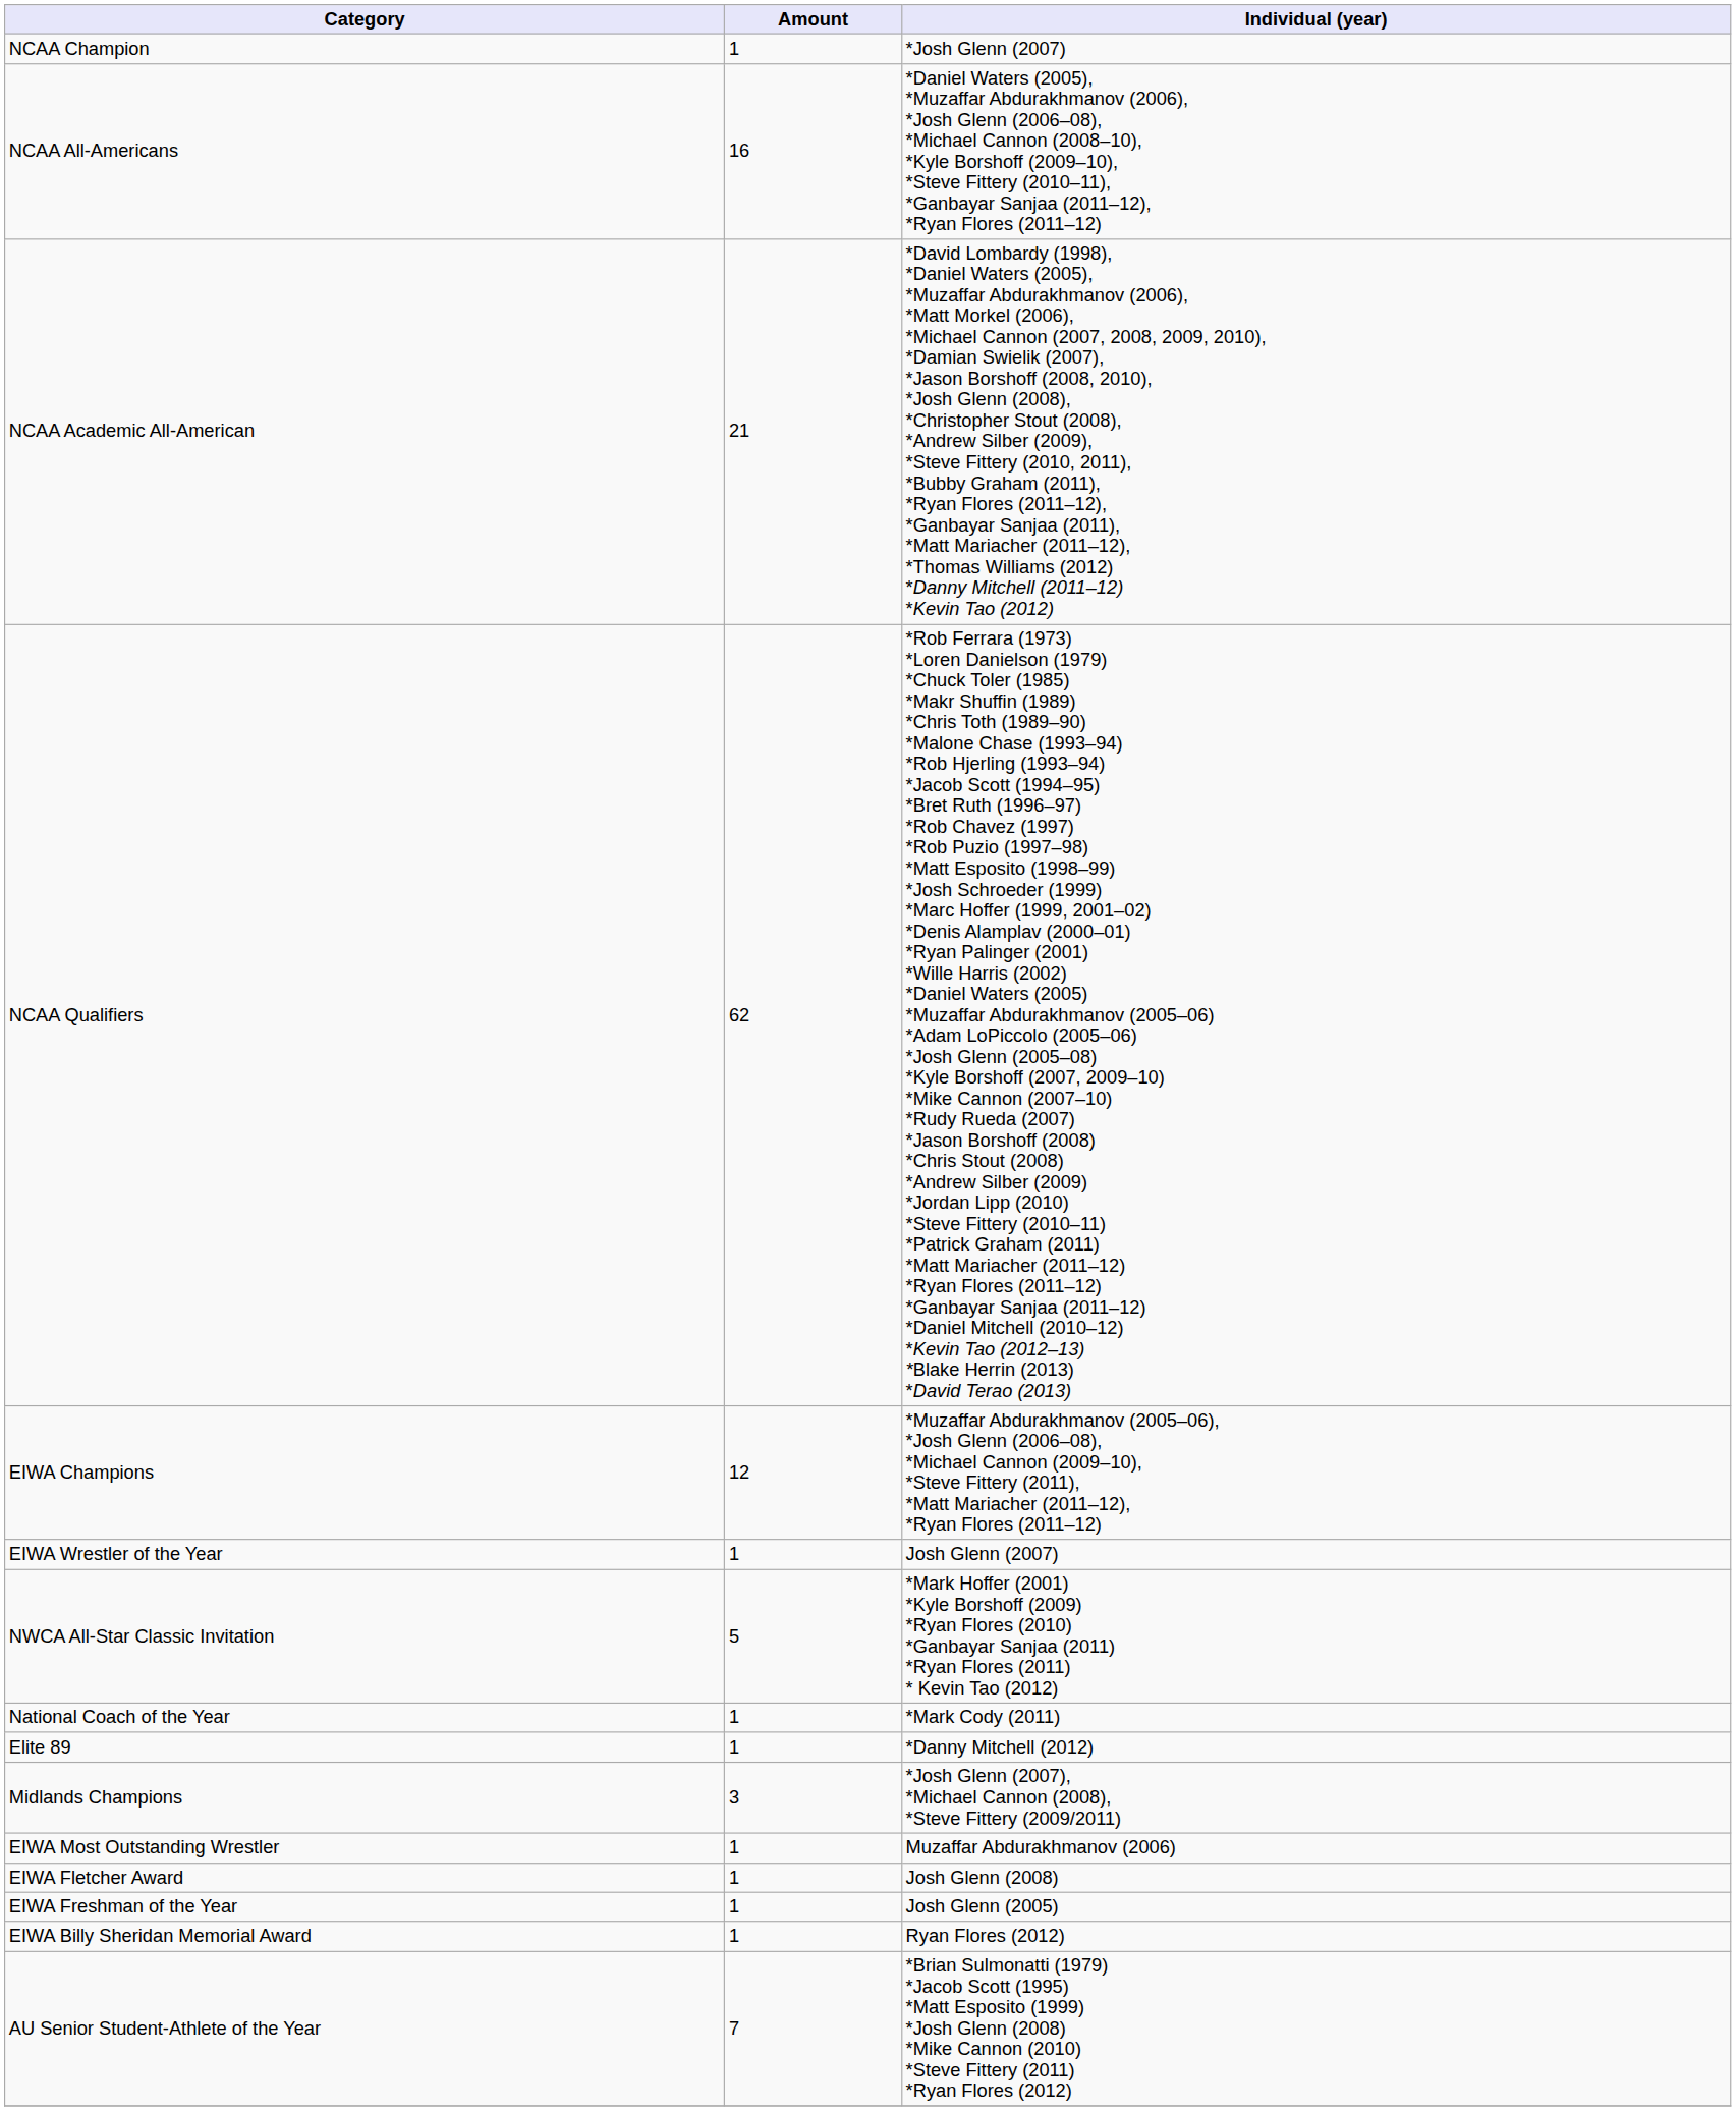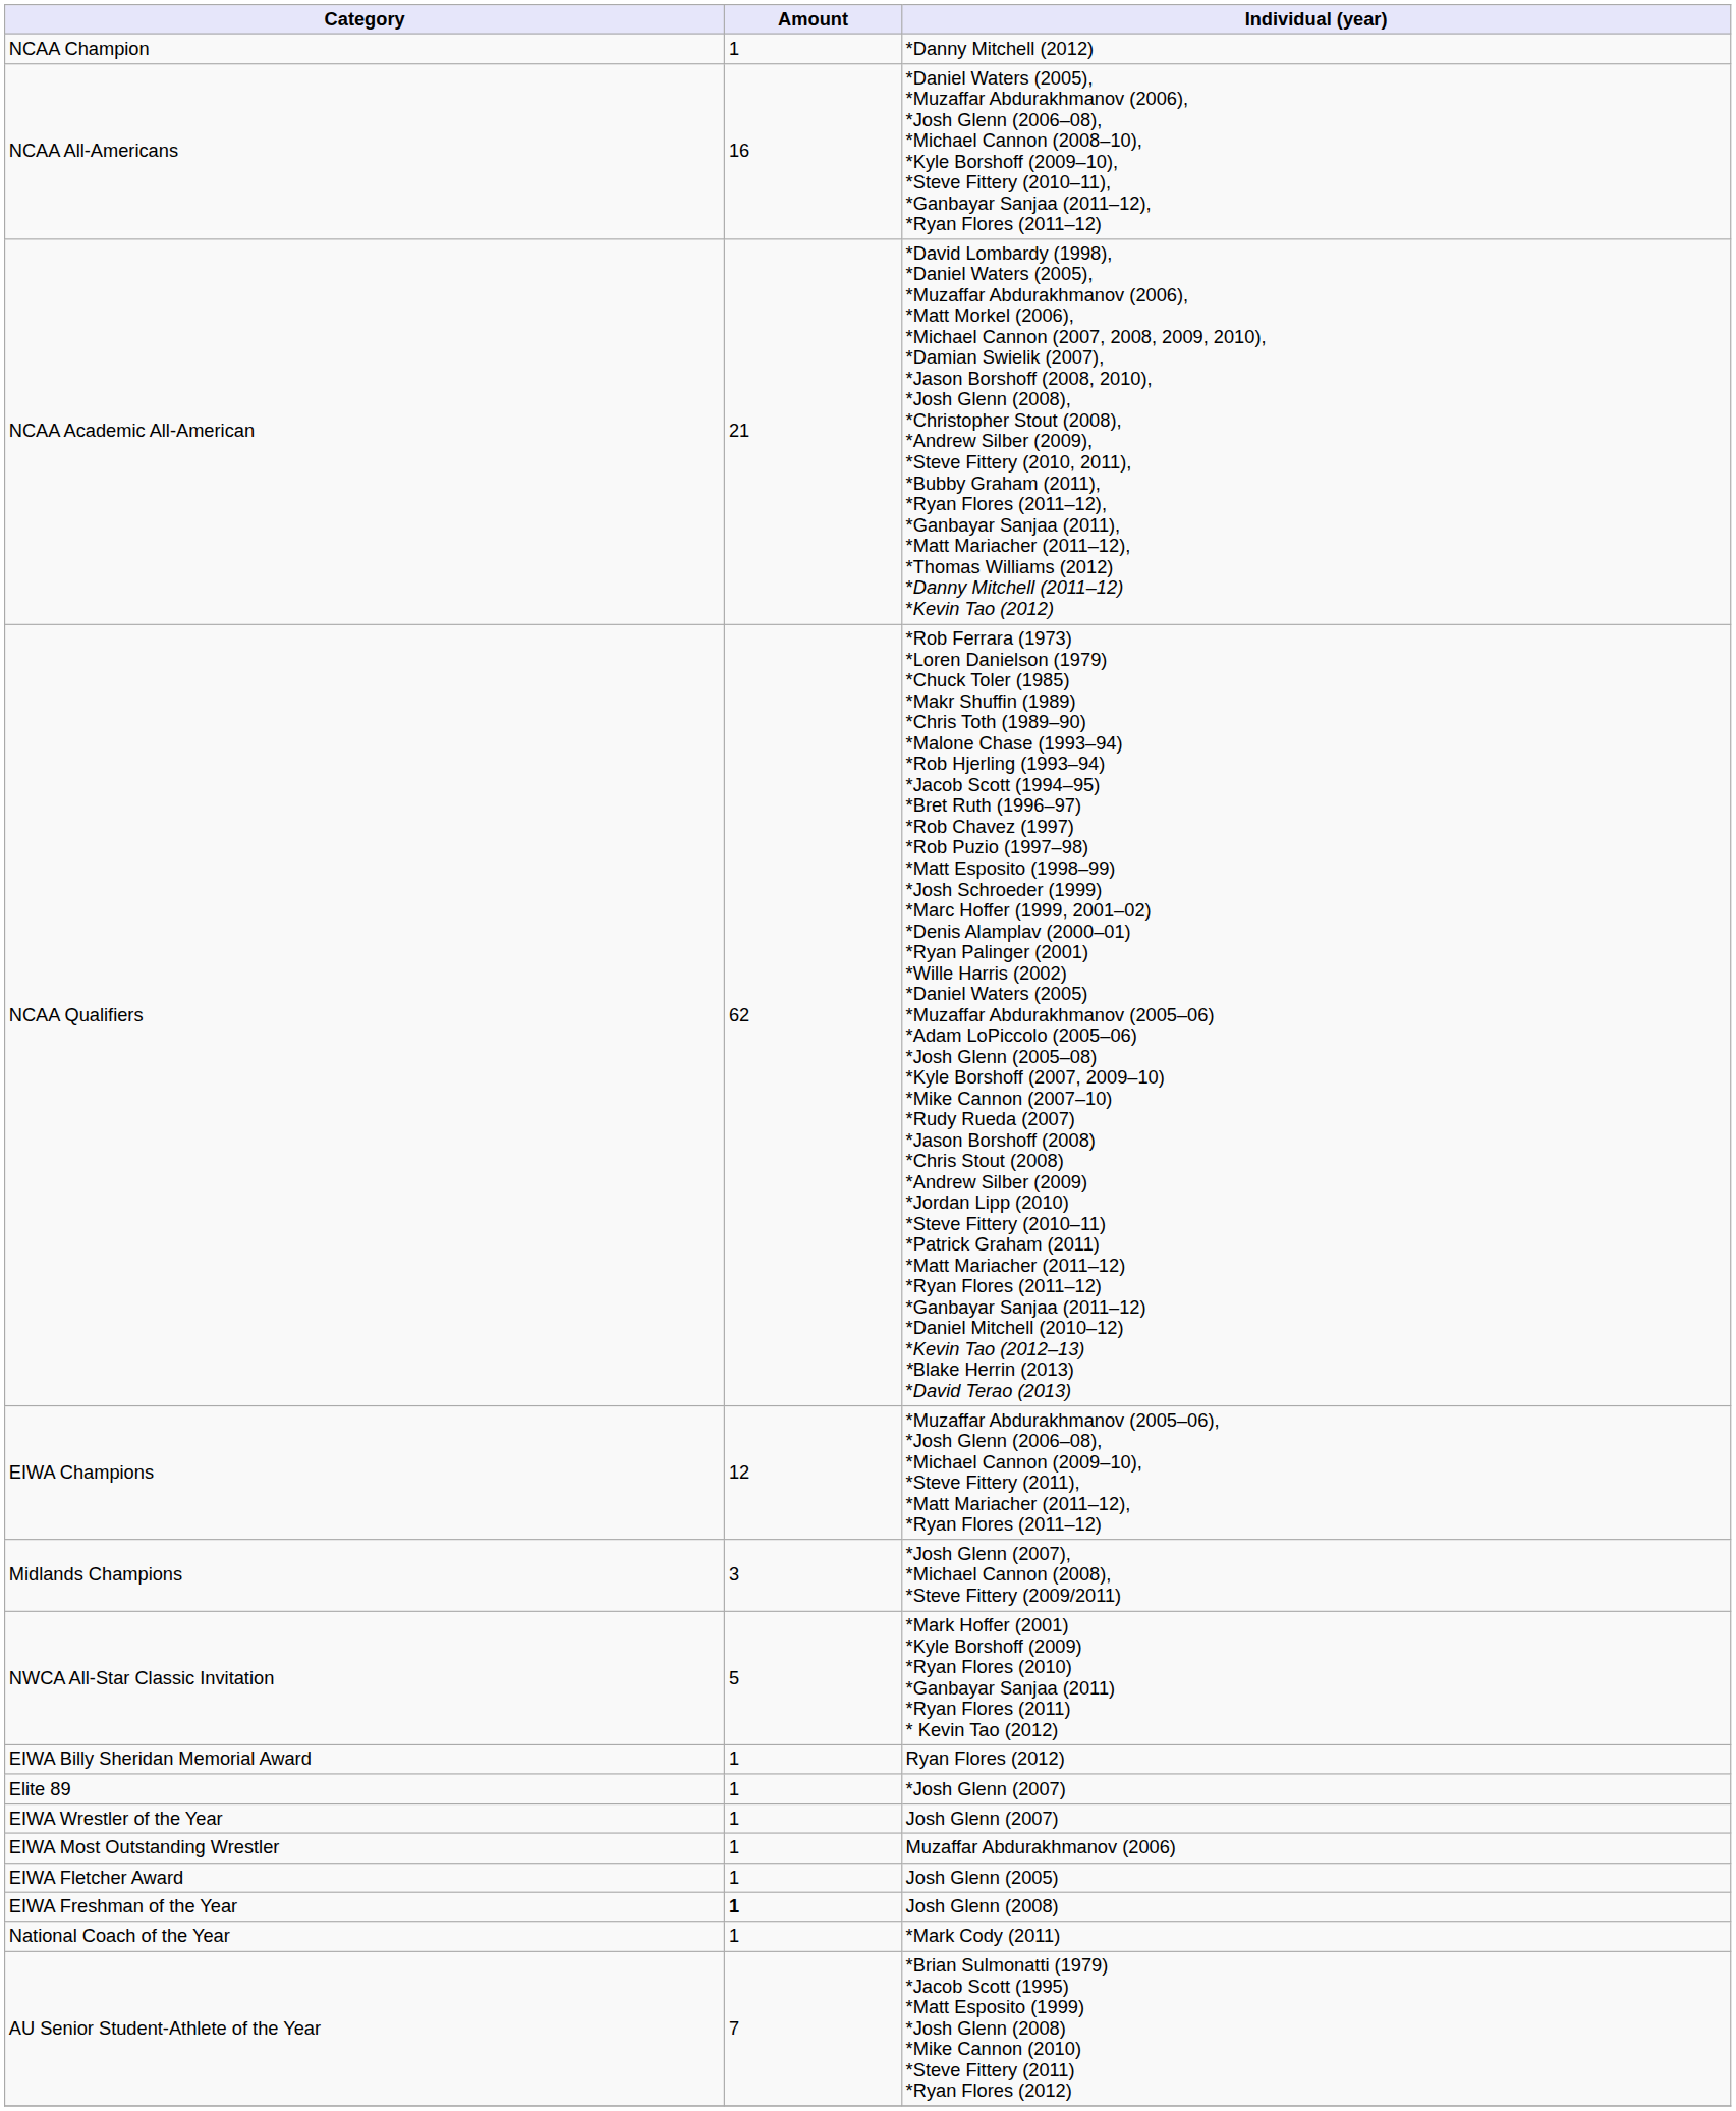 <table class="wikitable sortable" style="width:75%">
 <tr>
 <th style="background:lavender;">Category</th>
 <th style="background:lavender;">Amount</th>
 <th style="background:lavender;">Individual (year)</th>
 </tr>
 <tr>
 <td>NCAA Champion</td>
 <td>1</td>
-<td>*Josh Glenn (2007)</td>
+<td>*</em>Danny Mitchell (2012)<em></td>
 </tr>
 <tr>
 <td>NCAA All-Americans</td>
 <td>16</td>
 <td>*Daniel Waters (2005), <br>*Muzaffar Abdurakhmanov (2006), <br>*Josh Glenn (2006–08), <br>*Michael Cannon (2008–10), <br>*Kyle Borshoff (2009–10), <br>*Steve Fittery (2010–11), <br>*Ganbayar Sanjaa (2011–12), <br>*Ryan Flores (2011–12)</td>
 </tr>
 <tr>
 <td>NCAA Academic All-American</td>
 <td>21</td>
 <td>*David Lombardy (1998), <br>*Daniel Waters (2005), <br>*Muzaffar Abdurakhmanov (2006), <br>*Matt Morkel (2006), <br>*Michael Cannon (2007, 2008, 2009, 2010), <br>*Damian Swielik (2007), <br>*Jason Borshoff (2008, 2010), <br>*Josh Glenn (2008), <br>*Christopher Stout (2008), <br>*Andrew Silber (2009), <br>*Steve Fittery (2010, 2011), <br>*Bubby Graham (2011),<br> *Ryan Flores (2011–12), <br>*Ganbayar Sanjaa (2011), <br>*Matt Mariacher (2011–12), <br>*Thomas Williams (2012) <br>*<em>Danny Mitchell (2011–12)</em> <br>*<em>Kevin Tao (2012)</td>
 </tr>
 <tr>
 <td>NCAA Qualifiers</td>
 <td>62</td>
 <td>*Rob Ferrara (1973) <br>*Loren Danielson (1979)<br>*Chuck Toler (1985)<br>*Makr Shuffin (1989) <br>*Chris Toth (1989–90) <br>*Malone Chase (1993–94) <br>*Rob Hjerling (1993–94) <br>*Jacob Scott (1994–95) <br>*Bret Ruth (1996–97) <br>*Rob Chavez (1997) <br>*Rob Puzio (1997–98) <br>*Matt Esposito (1998–99) <br>*Josh Schroeder (1999) <br>*Marc Hoffer (1999, 2001–02) <br>*Denis Alamplav (2000–01) <br>*Ryan Palinger (2001) <br>*Wille Harris (2002) <br>*Daniel Waters (2005) <br>*Muzaffar Abdurakhmanov (2005–06) <br>*Adam LoPiccolo (2005–06) <br>*Josh Glenn (2005–08) <br>*Kyle Borshoff (2007, 2009–10) <br>*Mike Cannon (2007–10) <br>*Rudy Rueda (2007) <br>*Jason Borshoff (2008) <br>*Chris Stout (2008) <br>*Andrew Silber (2009) <br>*Jordan Lipp (2010) <br>*Steve Fittery (2010–11) <br>*Patrick Graham (2011) <br>*Matt Mariacher (2011–12) <br>*Ryan Flores (2011–12) <br>*Ganbayar Sanjaa (2011–12) <br> *</em>Daniel Mitchell (2010–12) <br> *<em>Kevin Tao (2012–13) <br> *</em>Blake Herrin (2013) <br>  *<em>David Terao (2013)</td>
 </tr>
 <tr>
 <td>EIWA Champions</td>
 <td>12</td>
 <td>*Muzaffar Abdurakhmanov (2005–06), <br>*Josh Glenn (2006–08), <br>*Michael Cannon (2009–10), <br>*Steve Fittery (2011), <br>*Matt Mariacher (2011–12), <br>*Ryan Flores (2011–12)</td>
 </tr>
 <tr>
-<td>EIWA Wrestler of the Year</td>
-<td>1</td>
-<td>Josh Glenn (2007)</td>
+<td>Midlands Champions</td>
+<td>3</td>
+<td>*Josh Glenn (2007), <br>*Michael Cannon (2008), <br>*Steve Fittery (2009/2011)</td>
 </tr>
 <tr>
 <td>NWCA All-Star Classic Invitation</td>
 <td>5</td>
 <td>*Mark Hoffer (2001) <br> *Kyle Borshoff (2009) <br> *Ryan Flores (2010)  <br> *Ganbayar Sanjaa (2011)  <br> *Ryan Flores (2011)  <br> * Kevin Tao (2012)</td>
 </tr>
 <tr>
-<td>National Coach of the Year</td>
+<td>EIWA Billy Sheridan Memorial Award</td>
 <td>1</td>
-<td>*Mark Cody (2011)</td>
+<td>Ryan Flores (2012)</td>
 </tr>
 <tr>
 <td>Elite 89</td>
 <td>1</td>
-<td>*</em>Danny Mitchell (2012)<em></td>
+<td>*Josh Glenn (2007)</td>
 </tr>
 <tr>
-<td>Midlands Champions</td>
-<td>3</td>
-<td>*Josh Glenn (2007), <br>*Michael Cannon (2008), <br>*Steve Fittery (2009/2011)</td>
+<td>EIWA Wrestler of the Year</td>
+<td>1</td>
+<td>Josh Glenn (2007)</td>
 </tr>
 <tr>
 <td>EIWA Most Outstanding Wrestler</td>
 <td>1</td>
 <td>Muzaffar Abdurakhmanov (2006)</td>
 </tr>
 <tr>
 <td>EIWA Fletcher Award</td>
 <td>1</td>
+<td>Josh Glenn (2005)</td>
+</tr>
+<tr>
+<td>EIWA Freshman of the Year</td>
+<td><strong>1</strong></td>
 <td>Josh Glenn (2008)</td>
 </tr>
 <tr>
-<td>EIWA Freshman of the Year</td>
+<td>National Coach of the Year</td>
 <td>1</td>
-<td>Josh Glenn (2005)</td>
-</tr>
-<tr>
-<td>EIWA Billy Sheridan Memorial Award</td>
-<td>1</td>
-<td>Ryan Flores (2012)</td>
+<td>*Mark Cody (2011)</td>
 </tr>
 <tr>
 <td>AU Senior Student-Athlete of the Year</td>
 <td>7</td>
 <td>*Brian Sulmonatti (1979) <br>*Jacob Scott (1995) <br>*Matt Esposito (1999) <br>*Josh Glenn (2008) <br>*Mike Cannon (2010) <br>*Steve Fittery (2011) <br>*Ryan Flores (2012)</td>
 </tr>
 <tr>
 </tr>
 </table>
